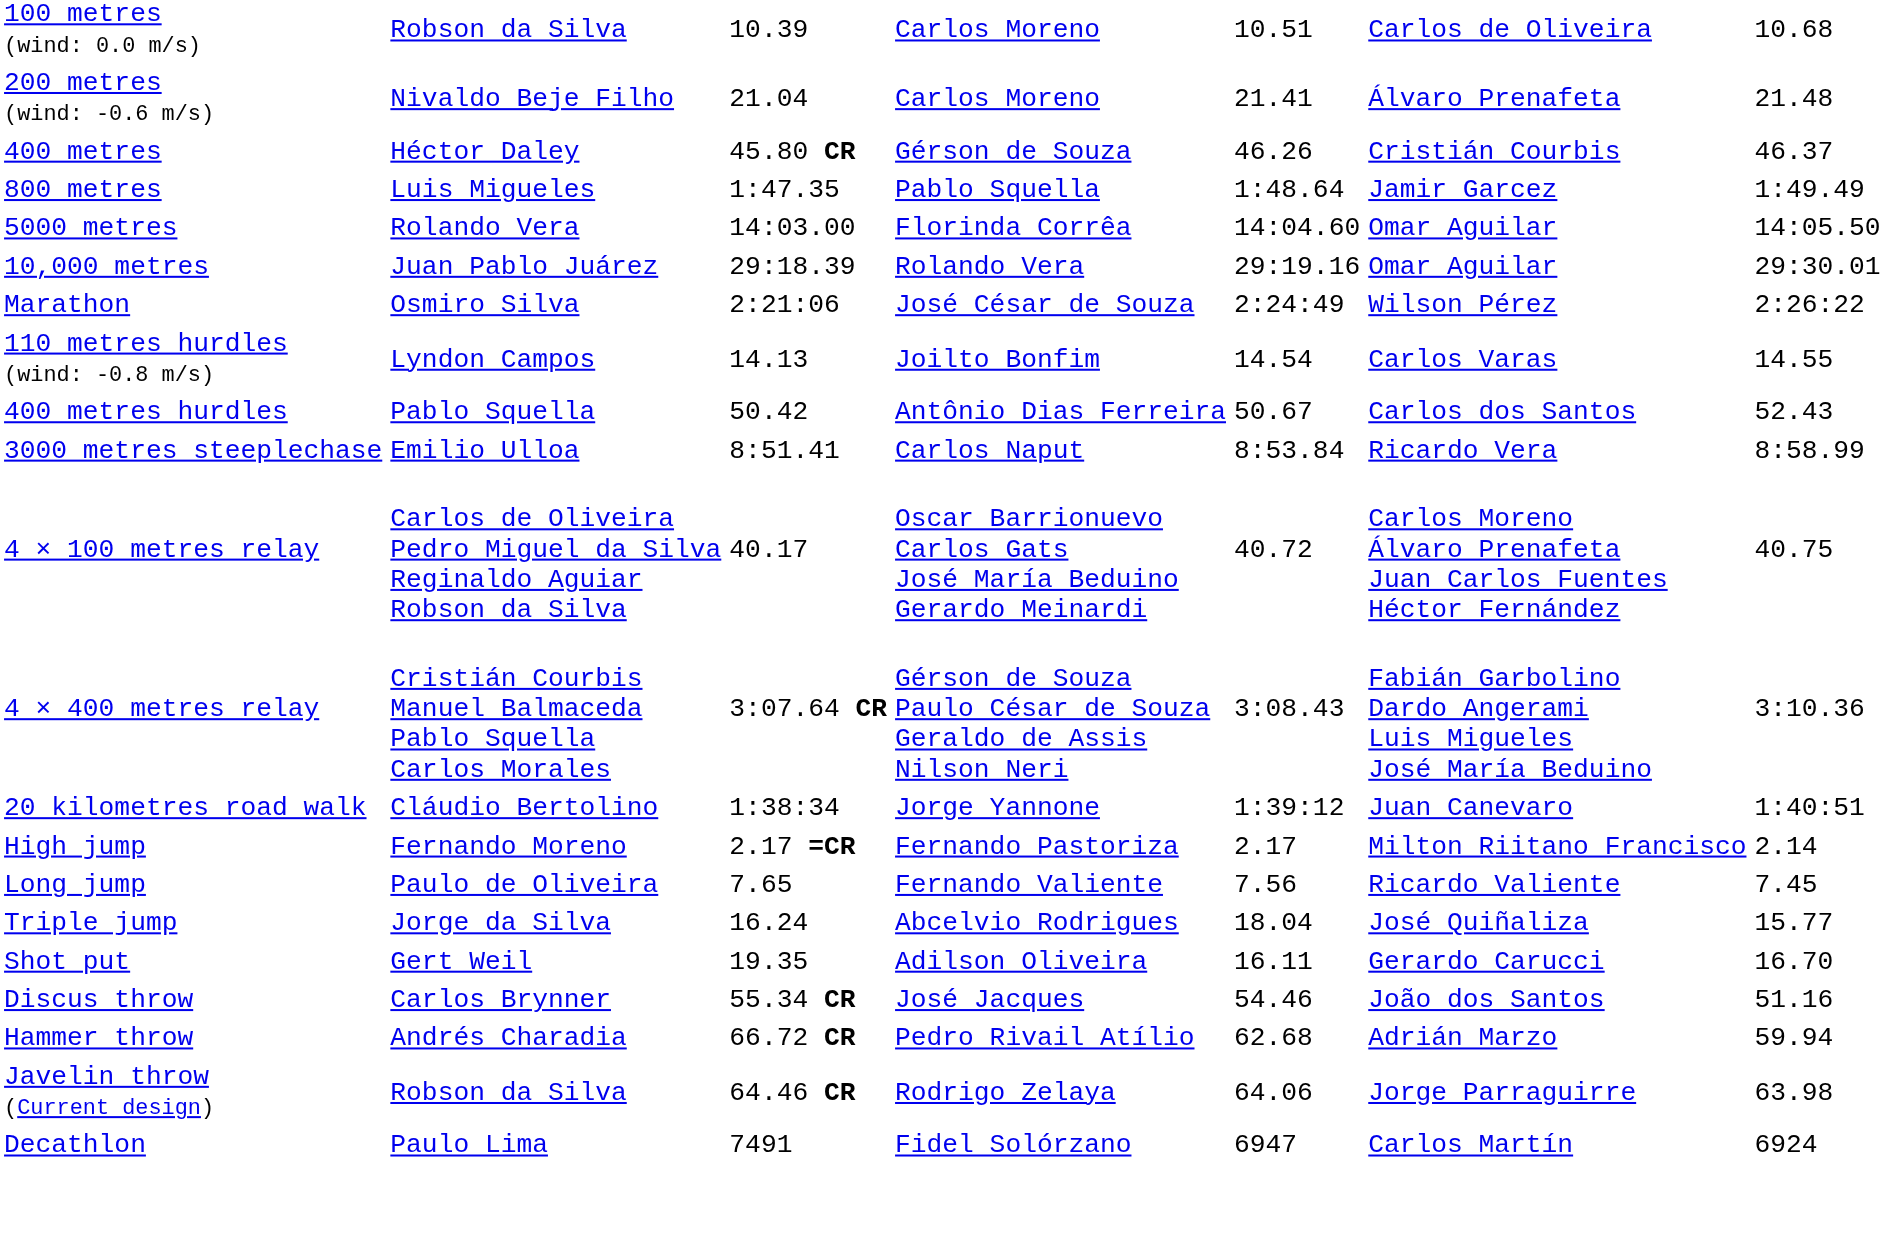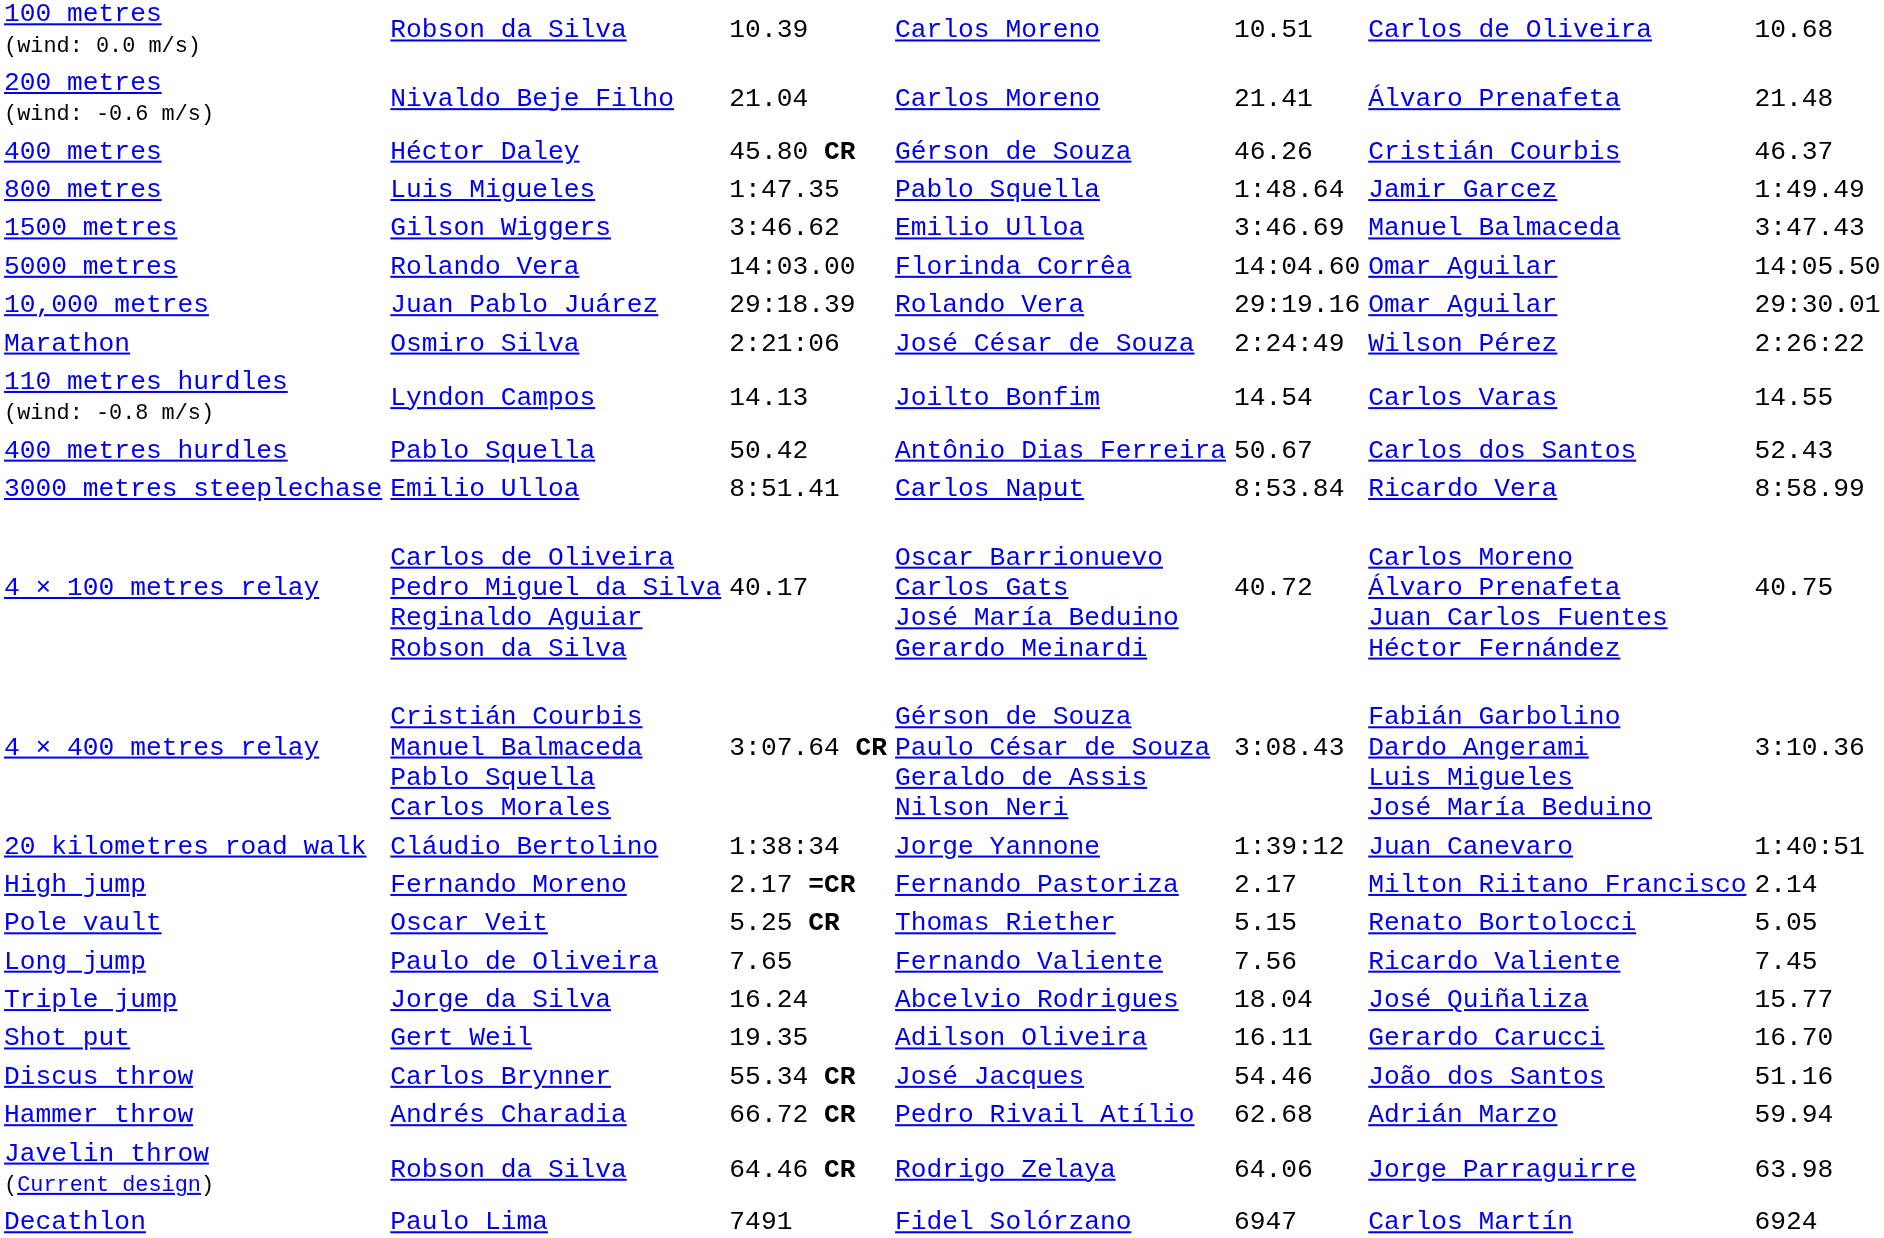 <table>
 <tr>
 <td><a href='#'>100 metres</a><br><small>(wind: 0.0 m/s)</small></td>
 <td><a href='#'>Robson da Silva</a><br> </td>
 <td>10.39</td>
 <td><a href='#'>Carlos Moreno</a><br> </td>
 <td>10.51</td>
 <td><a href='#'>Carlos de Oliveira</a><br> </td>
 <td>10.68</td>
 </tr>
 <tr>
 <td><a href='#'>200 metres</a><br><small>(wind: -0.6 m/s)</small></td>
 <td><a href='#'>Nivaldo Beje Filho</a><br> </td>
 <td>21.04</td>
 <td><a href='#'>Carlos Moreno</a><br> </td>
 <td>21.41</td>
 <td><a href='#'>Álvaro Prenafeta</a><br> </td>
 <td>21.48</td>
 </tr>
 <tr>
 <td><a href='#'>400 metres</a></td>
 <td><a href='#'>Héctor Daley</a><br> </td>
 <td>45.80 <strong>CR</strong></td>
 <td><a href='#'>Gérson de Souza</a><br> </td>
 <td>46.26</td>
 <td><a href='#'>Cristián Courbis</a><br> </td>
 <td>46.37</td>
 </tr>
 <tr>
 <td><a href='#'>800 metres</a></td>
 <td><a href='#'>Luis Migueles</a><br> </td>
 <td>1:47.35</td>
 <td><a href='#'>Pablo Squella</a><br> </td>
 <td>1:48.64</td>
 <td><a href='#'>Jamir Garcez</a><br> </td>
 <td>1:49.49</td>
+</tr>
+<tr>
+<td><a href='#'>1500 metres</a></td>
+<td><a href='#'>Gilson Wiggers</a><br> </td>
+<td>3:46.62</td>
+<td><a href='#'>Emilio Ulloa</a><br> </td>
+<td>3:46.69</td>
+<td><a href='#'>Manuel Balmaceda</a><br> </td>
+<td>3:47.43</td>
 </tr>
 <tr>
 <td><a href='#'>5000 metres</a></td>
 <td><a href='#'>Rolando Vera</a><br> </td>
 <td>14:03.00</td>
 <td><a href='#'>Florinda Corrêa</a><br> </td>
 <td>14:04.60</td>
 <td><a href='#'>Omar Aguilar</a><br> </td>
 <td>14:05.50</td>
 </tr>
 <tr>
 <td><a href='#'>10,000 metres</a></td>
 <td><a href='#'>Juan Pablo Juárez</a><br> </td>
 <td>29:18.39</td>
 <td><a href='#'>Rolando Vera</a><br> </td>
 <td>29:19.16</td>
 <td><a href='#'>Omar Aguilar</a><br> </td>
 <td>29:30.01</td>
 </tr>
 <tr>
 <td><a href='#'>Marathon</a></td>
 <td><a href='#'>Osmiro Silva</a><br> </td>
 <td>2:21:06</td>
 <td><a href='#'>José César de Souza</a><br> </td>
 <td>2:24:49</td>
 <td><a href='#'>Wilson Pérez</a><br> </td>
 <td>2:26:22</td>
 </tr>
 <tr>
 <td><a href='#'>110 metres hurdles</a><br><small>(wind: -0.8 m/s)</small></td>
 <td><a href='#'>Lyndon Campos</a><br> </td>
 <td>14.13</td>
 <td><a href='#'>Joilto Bonfim</a><br> </td>
 <td>14.54</td>
 <td><a href='#'>Carlos Varas</a><br> </td>
 <td>14.55</td>
 </tr>
 <tr>
 <td><a href='#'>400 metres hurdles</a></td>
 <td><a href='#'>Pablo Squella</a><br> </td>
 <td>50.42</td>
 <td><a href='#'>Antônio Dias Ferreira</a><br> </td>
 <td>50.67</td>
 <td><a href='#'>Carlos dos Santos</a><br> </td>
 <td>52.43</td>
 </tr>
 <tr>
 <td><a href='#'>3000 metres steeplechase</a></td>
 <td><a href='#'>Emilio Ulloa</a><br> </td>
 <td>8:51.41</td>
 <td><a href='#'>Carlos Naput</a><br> </td>
 <td>8:53.84</td>
 <td><a href='#'>Ricardo Vera</a><br> </td>
 <td>8:58.99</td>
 </tr>
 <tr>
 <td><a href='#'>4 × 100 metres relay</a></td>
 <td><br><a href='#'>Carlos de Oliveira</a><br><a href='#'>Pedro Miguel da Silva</a><br><a href='#'>Reginaldo Aguiar</a><br><a href='#'>Robson da Silva</a></td>
 <td>40.17</td>
 <td><br><a href='#'>Oscar Barrionuevo</a><br><a href='#'>Carlos Gats</a><br><a href='#'>José María Beduino</a><br><a href='#'>Gerardo Meinardi</a></td>
 <td>40.72</td>
 <td><br><a href='#'>Carlos Moreno</a><br><a href='#'>Álvaro Prenafeta</a><br><a href='#'>Juan Carlos Fuentes</a><br><a href='#'>Héctor Fernández</a></td>
 <td>40.75</td>
 </tr>
 <tr>
 <td><a href='#'>4 × 400 metres relay</a></td>
 <td><br><a href='#'>Cristián Courbis</a><br><a href='#'>Manuel Balmaceda</a><br><a href='#'>Pablo Squella</a><br><a href='#'>Carlos Morales</a></td>
 <td>3:07.64 <strong>CR</strong></td>
 <td><br><a href='#'>Gérson de Souza</a><br><a href='#'>Paulo César de Souza</a><br><a href='#'>Geraldo de Assis</a><br><a href='#'>Nilson Neri</a></td>
 <td>3:08.43</td>
 <td><br><a href='#'>Fabián Garbolino</a><br><a href='#'>Dardo Angerami</a><br><a href='#'>Luis Migueles</a><br><a href='#'>José María Beduino</a></td>
 <td>3:10.36</td>
 </tr>
 <tr>
 <td><a href='#'>20 kilometres road walk</a></td>
 <td><a href='#'>Cláudio Bertolino</a><br> </td>
 <td>1:38:34</td>
 <td><a href='#'>Jorge Yannone</a><br> </td>
 <td>1:39:12</td>
 <td><a href='#'>Juan Canevaro</a><br> </td>
 <td>1:40:51</td>
 </tr>
 <tr>
 <td><a href='#'>High jump</a></td>
 <td><a href='#'>Fernando Moreno</a><br> </td>
 <td>2.17 <strong>=CR</strong></td>
 <td><a href='#'>Fernando Pastoriza</a><br> </td>
 <td>2.17</td>
 <td><a href='#'>Milton Riitano Francisco</a><br> </td>
 <td>2.14</td>
 </tr>
 <tr>
+<td><a href='#'>Pole vault</a></td>
+<td><a href='#'>Oscar Veit</a><br> </td>
+<td>5.25 <strong>CR</strong></td>
+<td><a href='#'>Thomas Riether</a><br> </td>
+<td>5.15</td>
+<td><a href='#'>Renato Bortolocci</a><br> </td>
+<td>5.05</td>
+</tr>
+<tr>
 <td><a href='#'>Long jump</a></td>
 <td><a href='#'>Paulo de Oliveira</a><br> </td>
 <td>7.65</td>
 <td><a href='#'>Fernando Valiente</a><br> </td>
 <td>7.56</td>
 <td><a href='#'>Ricardo Valiente</a><br> </td>
 <td>7.45</td>
 </tr>
 <tr>
 <td><a href='#'>Triple jump</a></td>
 <td><a href='#'>Jorge da Silva</a><br> </td>
 <td>16.24</td>
 <td><a href='#'>Abcelvio Rodrigues</a><br> </td>
 <td>18.04</td>
 <td><a href='#'>José Quiñaliza</a><br> </td>
 <td>15.77</td>
 </tr>
 <tr>
 <td><a href='#'>Shot put</a></td>
 <td><a href='#'>Gert Weil</a><br> </td>
 <td>19.35</td>
 <td><a href='#'>Adilson Oliveira</a><br> </td>
 <td>16.11</td>
 <td><a href='#'>Gerardo Carucci</a><br> </td>
 <td>16.70</td>
 </tr>
 <tr>
 <td><a href='#'>Discus throw</a></td>
 <td><a href='#'>Carlos Brynner</a><br> </td>
 <td>55.34 <strong>CR</strong></td>
 <td><a href='#'>José Jacques</a><br> </td>
 <td>54.46</td>
 <td><a href='#'>João dos Santos</a><br> </td>
 <td>51.16</td>
 </tr>
 <tr>
 <td><a href='#'>Hammer throw</a></td>
 <td><a href='#'>Andrés Charadia</a><br> </td>
 <td>66.72 <strong>CR</strong></td>
 <td><a href='#'>Pedro Rivail Atílio</a><br> </td>
 <td>62.68</td>
 <td><a href='#'>Adrián Marzo</a><br> </td>
 <td>59.94</td>
 </tr>
 <tr>
 <td><a href='#'>Javelin throw</a><br><small>(<a href='#'>Current design</a>)</small></td>
 <td><a href='#'>Robson da Silva</a><br> </td>
 <td>64.46 <strong>CR</strong></td>
 <td><a href='#'>Rodrigo Zelaya</a><br> </td>
 <td>64.06</td>
 <td><a href='#'>Jorge Parraguirre</a><br> </td>
 <td>63.98</td>
 </tr>
 <tr>
 <td><a href='#'>Decathlon</a></td>
 <td><a href='#'>Paulo Lima</a><br> </td>
 <td>7491</td>
 <td><a href='#'>Fidel Solórzano</a><br> </td>
 <td>6947</td>
 <td><a href='#'>Carlos Martín</a><br> </td>
 <td>6924</td>
 </tr>
 </table>
